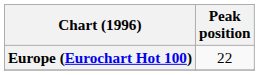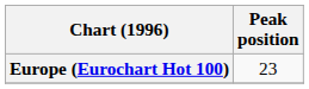 <table class="wikitable sortable plainrowheaders" style="text-align:center">
 <tr>
 <th>Chart (1996)</th>
 <th>Peak<br>position</th>
 </tr>
 <tr>
 <th scope="row">Europe (<a href='#'>Eurochart Hot 100</a>)</th>
-<td>22</td>
+<td>23</td>
 </tr>
 <tr>
 </tr>
 <tr>
 </tr>
 <tr>
 </tr>
 </table>
